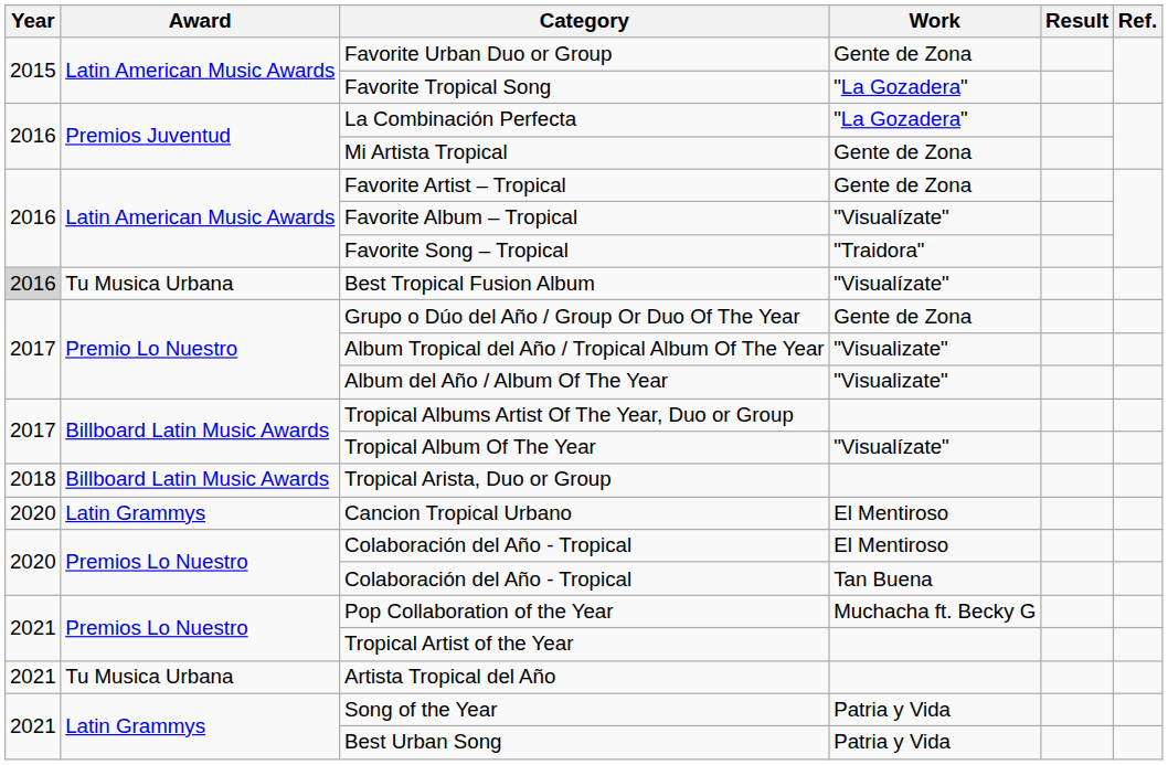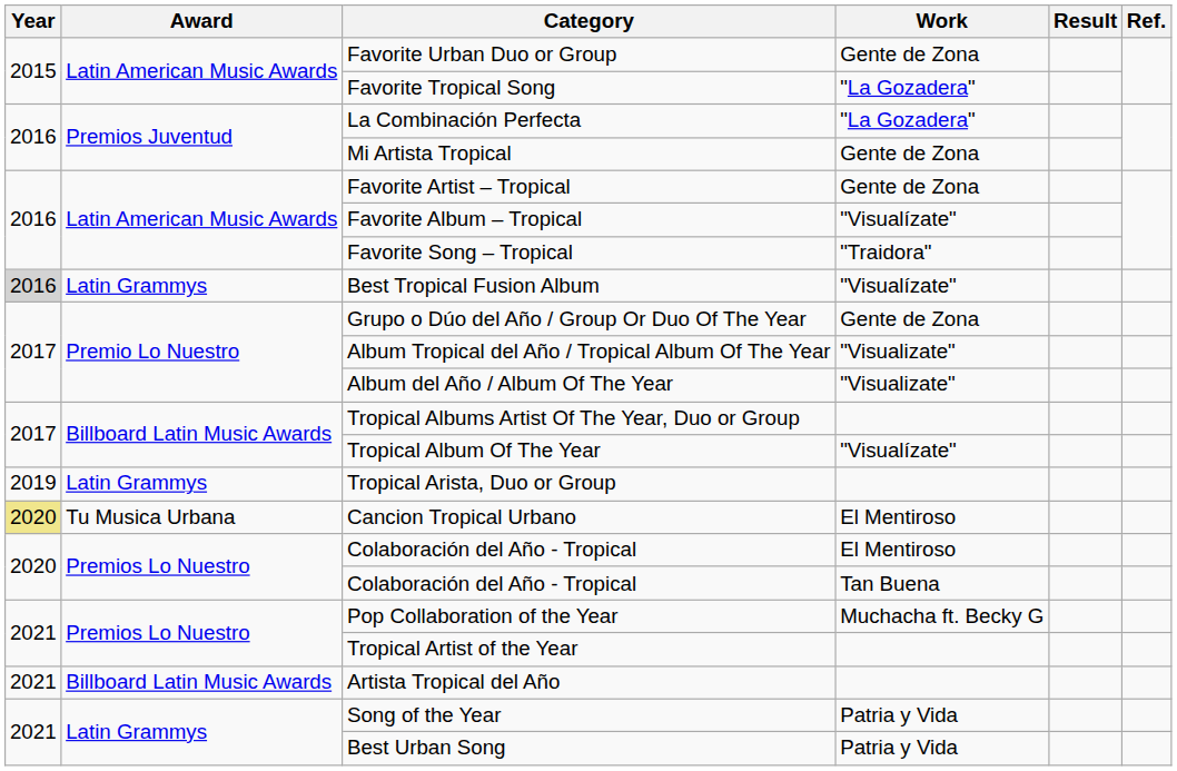 <table class="wikitable">
 <tr>
 <th>Year</th>
 <th>Award</th>
 <th>Category</th>
 <th>Work</th>
 <th>Result</th>
 <th>Ref.</th>
 </tr>
 <tr>
 <td rowspan="2">2015</td>
 <td rowspan="2"><a href='#'>Latin American Music Awards</a></td>
 <td>Favorite Urban Duo or Group</td>
 <td>Gente de Zona</td>
 <td></td>
 <td rowspan="2"></td>
 </tr>
 <tr>
 <td>Favorite Tropical Song</td>
 <td>"<a href='#'>La Gozadera</a>"</td>
 <td></td>
 </tr>
 <tr>
 <td rowspan="2">2016</td>
 <td rowspan="2"><a href='#'>Premios Juventud</a></td>
 <td>La Combinación Perfecta</td>
 <td>"<a href='#'>La Gozadera</a>"</td>
 <td></td>
 <td rowspan="2"></td>
 </tr>
 <tr>
 <td>Mi Artista Tropical</td>
 <td>Gente de Zona</td>
 <td></td>
 </tr>
 <tr>
 <td rowspan="3">2016</td>
 <td rowspan="3"><a href='#'>Latin American Music Awards</a></td>
 <td>Favorite Artist – Tropical</td>
 <td>Gente de Zona</td>
 <td></td>
 <td rowspan="3"></td>
 </tr>
 <tr>
 <td>Favorite Album – Tropical</td>
 <td>"Visualízate"</td>
 <td></td>
 </tr>
 <tr>
 <td>Favorite Song – Tropical</td>
 <td>"Traidora"</td>
 <td></td>
 </tr>
 <tr>
 <td style="background: lightgrey;">2016</td>
-<td>Tu Musica Urbana</td>
+<td><a href='#'>Latin Grammys</a></td>
 <td>Best Tropical Fusion Album</td>
 <td>"Visualízate"</td>
 <td></td>
 <td></td>
 </tr>
 <tr>
 <td rowspan="3">2017</td>
 <td rowspan="3"><a href='#'>Premio Lo Nuestro</a></td>
 <td>Grupo o Dúo del Año / Group Or Duo Of The Year</td>
 <td>Gente de Zona</td>
 <td></td>
 <td></td>
 </tr>
 <tr>
 <td>Album Tropical del Año / Tropical Album Of The Year</td>
 <td>"Visualizate"</td>
 <td></td>
 <td></td>
 </tr>
 <tr>
 <td>Album del Año / Album Of The Year</td>
 <td "Visualizate">"Visualizate"</td>
 <td></td>
 <td></td>
 </tr>
 <tr>
 <td rowspan="2">2017</td>
 <td rowspan="2"><a href='#'>Billboard Latin Music Awards</a></td>
 <td>Tropical Albums Artist Of The Year, Duo or Group</td>
 <td></td>
 <td></td>
 <td></td>
 </tr>
 <tr>
 <td>Tropical Album Of The Year</td>
 <td "Visualizate">"Visualízate"</td>
 <td></td>
 <td></td>
 </tr>
 <tr>
-<td>2018</td>
-<td><a href='#'>Billboard Latin Music Awards</a></td>
+<td>2019</td>
+<td><a href='#'>Latin Grammys</a></td>
 <td>Tropical Arista, Duo or Group</td>
 <td></td>
 <td></td>
 <td></td>
 </tr>
 <tr>
-<td>2020</td>
-<td><a href='#'>Latin Grammys</a></td>
+<td style="background: khaki;">2020</td>
+<td>Tu Musica Urbana</td>
 <td>Cancion Tropical Urbano</td>
 <td El Mentiroso>El Mentiroso</td>
 <td></td>
 <td></td>
 </tr>
 <tr>
 <td rowspan="2">2020</td>
 <td rowspan="2"><a href='#'>Premios Lo Nuestro</a></td>
 <td>Colaboración del Año - Tropical</td>
 <td El Mentiroso>El Mentiroso</td>
 <td></td>
 <td></td>
 </tr>
 <tr>
 <td>Colaboración del Año - Tropical</td>
 <td Tan Buena>Tan Buena</td>
 <td></td>
 <td></td>
 </tr>
 <tr>
 <td rowspan="2">2021</td>
 <td rowspan="2"><a href='#'>Premios Lo Nuestro</a></td>
 <td>Pop Collaboration of the Year</td>
 <td Muchacha ft. Becky G>Muchacha ft. Becky G</td>
 <td></td>
 <td></td>
 </tr>
 <tr>
 <td>Tropical Artist of the Year</td>
 <td></td>
 <td></td>
 <td></td>
 </tr>
 <tr>
 <td>2021</td>
-<td>Tu Musica Urbana</td>
+<td><a href='#'>Billboard Latin Music Awards</a></td>
 <td>Artista Tropical del Año</td>
 <td></td>
 <td></td>
 <td></td>
 </tr>
 <tr>
 <td rowspan="2">2021</td>
 <td rowspan="2"><a href='#'>Latin Grammys</a></td>
 <td>Song of the Year</td>
 <td Patria y Vida>Patria y Vida</td>
 <td></td>
 <td></td>
 </tr>
 <tr>
 <td>Best Urban Song</td>
 <td Patria y Vida>Patria y  Vida</td>
 <td></td>
 <td></td>
 </tr>
 </table>
